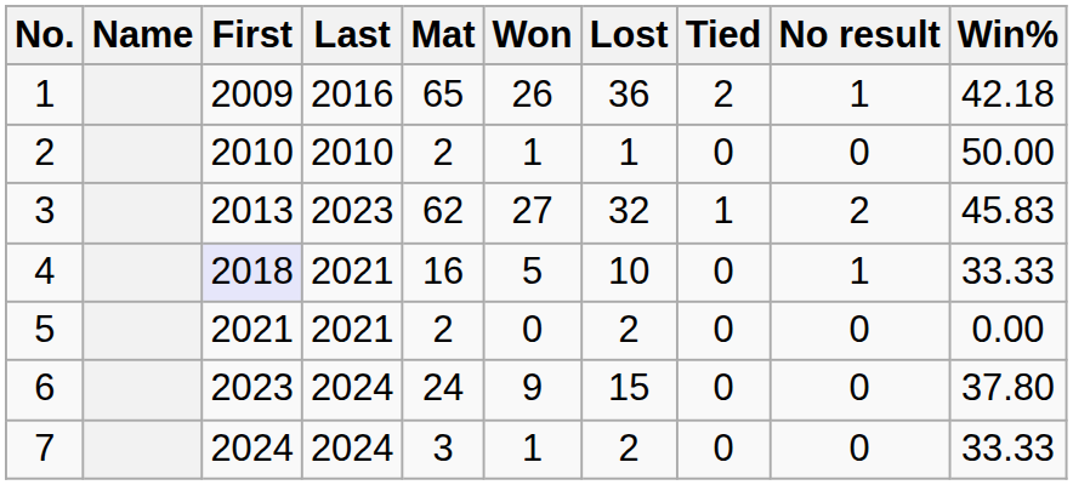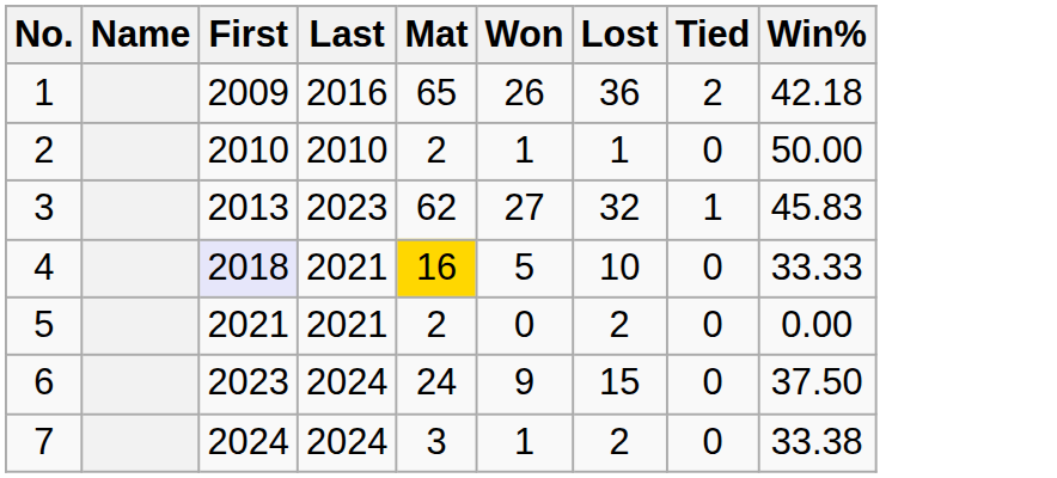 <table class="wikitable sortable plainrowheaders">
 <tr>
 <th scope="col">No.</th>
 <th scope="col">Name</th>
 <th scope="col">First</th>
 <th scope="col">Last</th>
 <th scope="col">Mat</th>
 <th scope="col">Won</th>
 <th scope="col">Lost</th>
 <th scope="col">Tied</th>
-<th scope="col">No result</th>
 <th scope="col">Win%</th>
 </tr>
 <tr align=center>
 <td>1</td>
 <th align=left scope="row"></th>
 <td>2009</td>
 <td>2016</td>
 <td>65</td>
 <td>26</td>
 <td>36</td>
 <td>2</td>
-<td>1</td>
 <td>42.18</td>
 </tr>
 <tr align=center>
 <td>2</td>
 <th align=left scope="row"></th>
 <td>2010</td>
 <td>2010</td>
 <td>2</td>
 <td>1</td>
 <td>1</td>
-<td>0</td>
 <td>0</td>
 <td>50.00</td>
 </tr>
 <tr align=center>
 <td>3</td>
 <th align=left scope="row"></th>
 <td>2013</td>
 <td>2023</td>
 <td>62</td>
 <td>27</td>
 <td>32</td>
 <td>1</td>
-<td>2</td>
 <td>45.83</td>
 </tr>
 <tr align=center>
 <td>4</td>
 <th align=left scope="row"></th>
 <td style="background: lavender;">2018</td>
 <td>2021</td>
-<td>16</td>
+<td style="background: gold;">16</td>
 <td>5</td>
 <td>10</td>
 <td>0</td>
-<td>1</td>
 <td>33.33</td>
 </tr>
 <tr align=center>
 <td>5</td>
 <th align=left scope="row"></th>
 <td>2021</td>
 <td>2021</td>
 <td>2</td>
 <td>0</td>
 <td>2</td>
-<td>0</td>
 <td>0</td>
 <td>0.00</td>
 </tr>
 <tr align=center>
 <td>6</td>
 <th align=left scope="row"></th>
 <td>2023</td>
 <td>2024</td>
 <td>24</td>
 <td>9</td>
 <td>15</td>
 <td>0</td>
-<td>0</td>
-<td>37.80</td>
+<td>37.50</td>
 </tr>
 <tr align=center>
 <td>7</td>
 <th align=left scope="row"></th>
 <td>2024</td>
 <td>2024</td>
 <td>3</td>
 <td>1</td>
 <td>2</td>
 <td>0</td>
-<td>0</td>
-<td>33.33</td>
+<td>33.38</td>
 </tr>
 </table>
